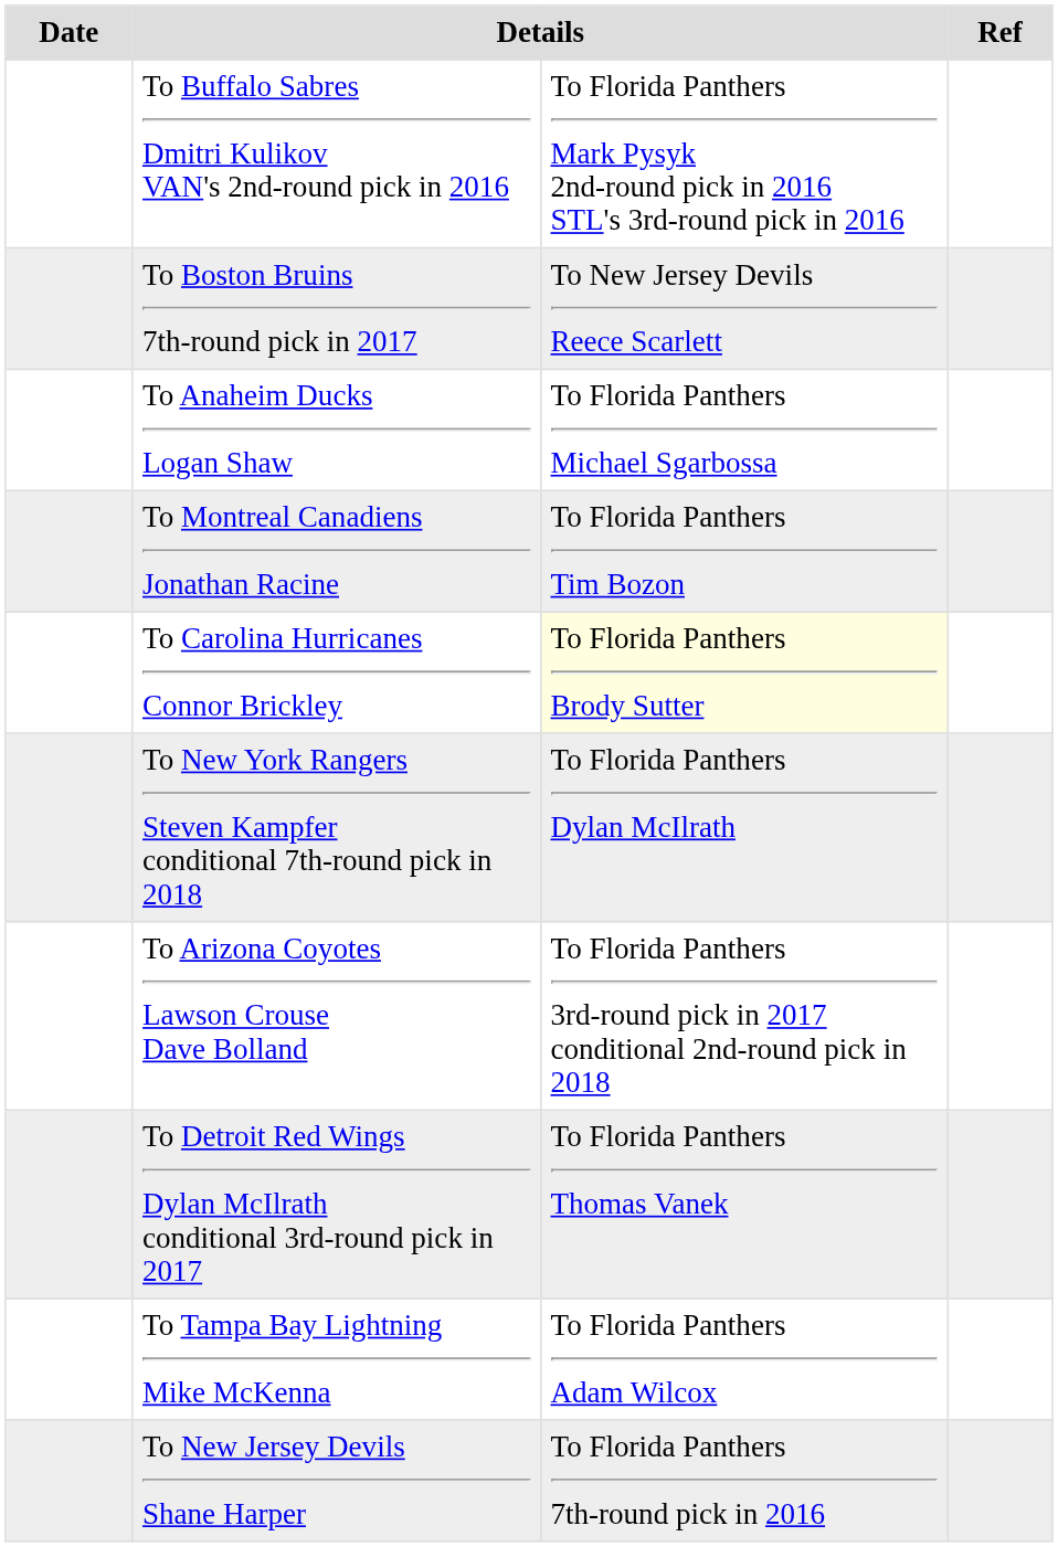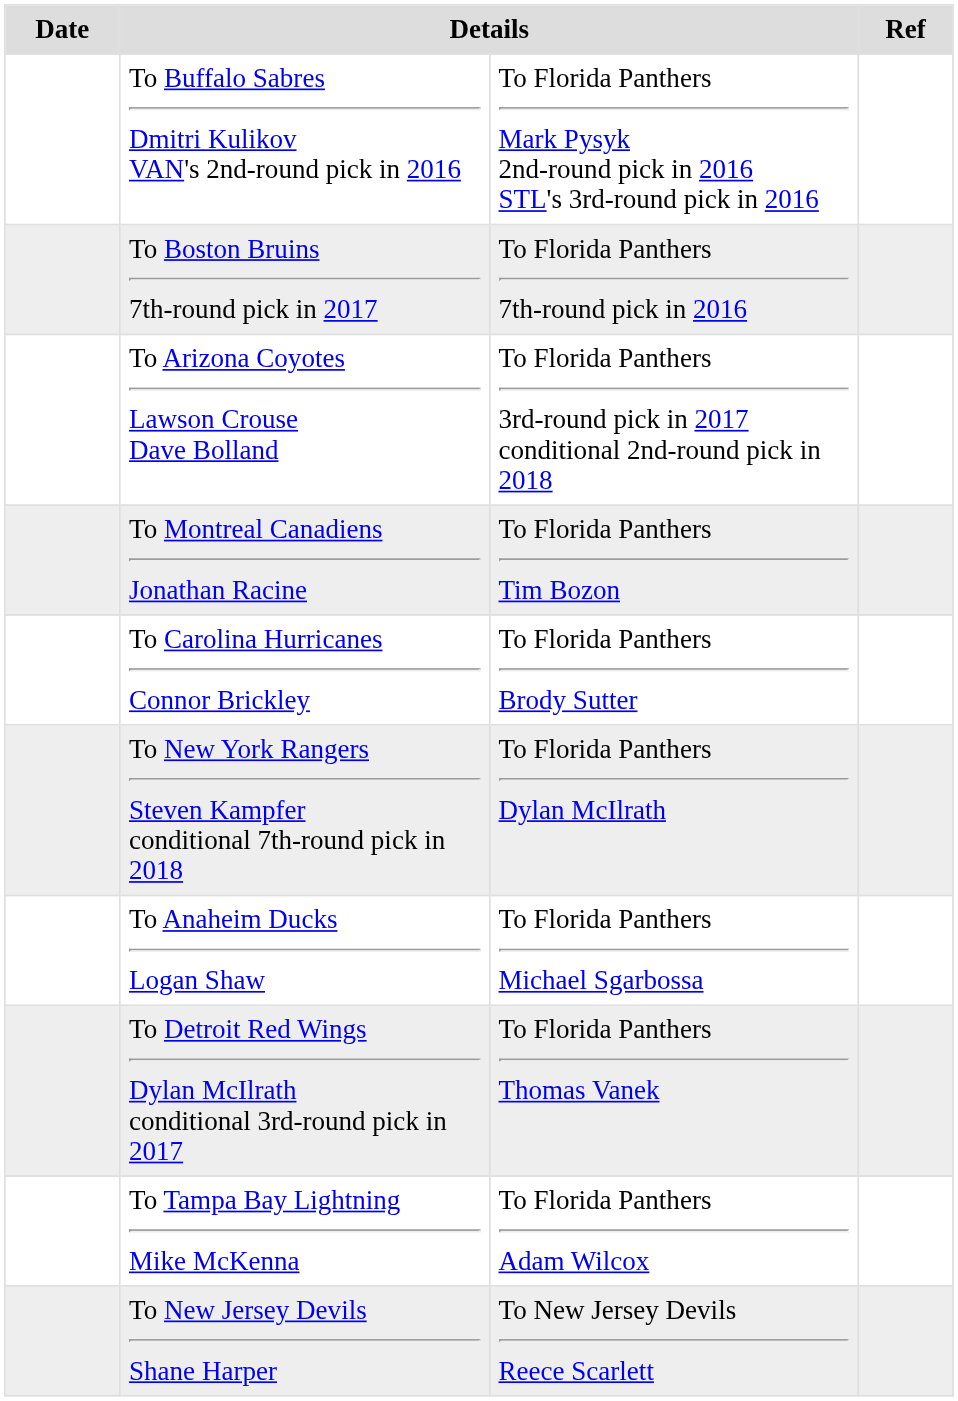 <table border=1 style="border-collapse:collapse" bordercolor="#DFDFDF" cellpadding="5" width=90%>
 <tr style="background:#ddd;">
 <th>Date</th>
 <th colspan="2">Details</th>
 <th><strong>Ref</strong></th>
 </tr>
 <tr>
 <td></td>
 <td valign="top">To <a href='#'>Buffalo Sabres</a><hr><a href='#'>Dmitri Kulikov</a><br><a href='#'>VAN</a>'s 2nd-round pick in <a href='#'>2016</a></td>
 <td valign="top">To Florida Panthers<hr><a href='#'>Mark Pysyk</a><br>2nd-round pick in <a href='#'>2016</a><br><a href='#'>STL</a>'s 3rd-round pick in <a href='#'>2016</a></td>
 <td></td>
 </tr>
 <tr style="background:#eee;">
 <td></td>
 <td valign="top">To <a href='#'>Boston Bruins</a> <hr>7th-round pick in <a href='#'>2017</a></td>
-<td valign="top">To New Jersey Devils<hr><a href='#'>Reece Scarlett</a></td>
+<td valign="top">To Florida Panthers <hr>7th-round pick in <a href='#'>2016</a></td>
 <td></td>
 </tr>
 <tr>
 <td></td>
-<td style="width:39%;" valign="top">To <a href='#'>Anaheim Ducks</a><hr><a href='#'>Logan Shaw</a></td>
-<td style="width:39%;" valign="top">To Florida Panthers<hr><a href='#'>Michael Sgarbossa</a></td>
+<td style="width:39%;" valign="top">To <a href='#'>Arizona Coyotes</a><hr><a href='#'>Lawson Crouse</a><br><a href='#'>Dave Bolland</a></td>
+<td style="width:39%;" valign="top">To Florida Panthers<hr>3rd-round pick in <a href='#'>2017</a><br>conditional 2nd-round pick in <a href='#'>2018</a></td>
 <td></td>
 </tr>
 <tr style="background:#eee;">
 <td></td>
 <td style="width:39%;" valign="top">To <a href='#'>Montreal Canadiens</a><hr><a href='#'>Jonathan Racine</a></td>
 <td style="width:39%;" valign="top">To Florida Panthers<hr><a href='#'>Tim Bozon</a></td>
 <td></td>
 </tr>
 <tr>
 <td></td>
 <td style="width:39%;" valign="top">To <a href='#'>Carolina Hurricanes</a><hr><a href='#'>Connor Brickley</a></td>
-<td style="background: lightyellow; width:39%;" valign="top">To Florida Panthers<hr><a href='#'>Brody Sutter</a></td>
+<td style="width:39%;" valign="top">To Florida Panthers<hr><a href='#'>Brody Sutter</a></td>
 <td></td>
 </tr>
 <tr style="background:#eee;">
 <td></td>
 <td style="width:39%;" valign="top">To <a href='#'>New York Rangers</a><hr><a href='#'>Steven Kampfer</a><br>conditional 7th-round pick in <a href='#'>2018</a></td>
 <td style="width:39%;" valign="top">To Florida Panthers<hr><a href='#'>Dylan McIlrath</a></td>
 <td></td>
 </tr>
 <tr>
 <td></td>
-<td style="width:39%;" valign="top">To <a href='#'>Arizona Coyotes</a><hr><a href='#'>Lawson Crouse</a><br><a href='#'>Dave Bolland</a></td>
-<td style="width:39%;" valign="top">To Florida Panthers<hr>3rd-round pick in <a href='#'>2017</a><br>conditional 2nd-round pick in <a href='#'>2018</a></td>
+<td style="width:39%;" valign="top">To <a href='#'>Anaheim Ducks</a><hr><a href='#'>Logan Shaw</a></td>
+<td style="width:39%;" valign="top">To Florida Panthers<hr><a href='#'>Michael Sgarbossa</a></td>
 <td></td>
 </tr>
 <tr style="background:#eee;">
 <td></td>
 <td style="width:39%;" valign="top">To <a href='#'>Detroit Red Wings</a><hr><a href='#'>Dylan McIlrath</a><br>conditional 3rd-round pick in <a href='#'>2017</a></td>
 <td style="width:39%;" valign="top">To Florida Panthers<hr><a href='#'>Thomas Vanek</a></td>
 <td></td>
 </tr>
 <tr>
 <td></td>
 <td valign="top">To <a href='#'>Tampa Bay Lightning</a><hr><a href='#'>Mike McKenna</a></td>
 <td valign="top">To Florida Panthers<hr><a href='#'>Adam Wilcox</a></td>
 <td></td>
 </tr>
 <tr style="background:#eee;">
 <td></td>
 <td valign="top">To <a href='#'>New Jersey Devils</a><hr><a href='#'>Shane Harper</a></td>
-<td valign="top">To Florida Panthers <hr>7th-round pick in <a href='#'>2016</a></td>
+<td valign="top">To New Jersey Devils<hr><a href='#'>Reece Scarlett</a></td>
 <td></td>
 </tr>
 </table>
